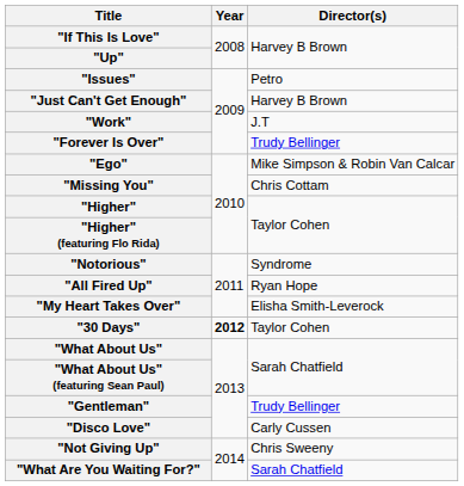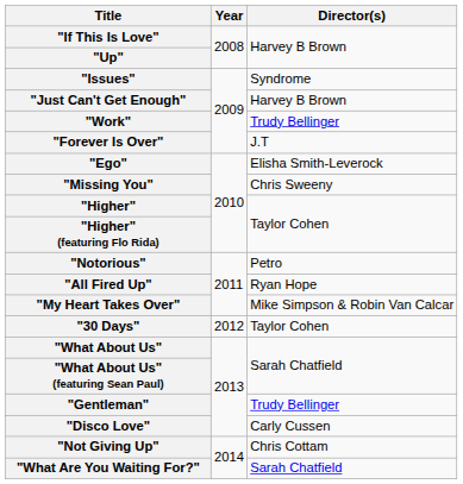 <table class="wikitable plainrowheaders">
 <tr>
 <th scope="col" style="width:15em;">Title</th>
 <th scope="col">Year</th>
 <th scope="col">Director(s)</th>
 </tr>
 <tr>
 <th scope="row">"If This Is Love"</th>
 <td rowspan="2">2008</td>
 <td rowspan="2">Harvey B Brown</td>
 </tr>
 <tr>
 <th scope="row">"Up"</th>
 </tr>
 <tr>
 <th scope="row">"Issues"</th>
 <td rowspan="4">2009</td>
-<td>Petro</td>
+<td>Syndrome</td>
 </tr>
 <tr>
 <th scope="row">"Just Can't Get Enough"</th>
 <td>Harvey B Brown</td>
 </tr>
 <tr>
 <th scope="row">"Work"</th>
-<td>J.T</td>
+<td><a href='#'>Trudy Bellinger</a></td>
 </tr>
 <tr>
 <th scope="row">"Forever Is Over"</th>
-<td><a href='#'>Trudy Bellinger</a></td>
+<td>J.T</td>
 </tr>
 <tr>
 <th scope="row">"Ego"</th>
 <td rowspan="4">2010</td>
-<td>Mike Simpson & Robin Van Calcar</td>
+<td>Elisha Smith-Leverock</td>
 </tr>
 <tr>
 <th scope="row">"Missing You"</th>
-<td>Chris Cottam</td>
+<td>Chris Sweeny</td>
 </tr>
 <tr>
 <th scope="row">"Higher"</th>
 <td rowspan="2">Taylor Cohen</td>
 </tr>
 <tr>
 <th scope="row">"Higher"<br><small>(featuring Flo Rida)</small></th>
 </tr>
 <tr>
 <th scope="row">"Notorious"</th>
 <td rowspan="3">2011</td>
-<td>Syndrome</td>
+<td>Petro</td>
 </tr>
 <tr>
 <th scope="row">"All Fired Up"</th>
 <td>Ryan Hope</td>
 </tr>
 <tr>
 <th scope="row">"My Heart Takes Over"</th>
-<td>Elisha Smith-Leverock</td>
+<td>Mike Simpson & Robin Van Calcar</td>
 </tr>
 <tr>
 <th scope="row">"30 Days"</th>
-<td><strong>2012</strong></td>
+<td>2012</td>
 <td>Taylor Cohen</td>
 </tr>
 <tr>
 <th scope="row">"What About Us"</th>
 <td rowspan="4">2013</td>
 <td rowspan="2">Sarah Chatfield</td>
 </tr>
 <tr>
 <th scope="row">"What About Us"<br><small>(featuring Sean Paul)</small></th>
 </tr>
 <tr>
 <th scope="row">"Gentleman"</th>
 <td><a href='#'>Trudy Bellinger</a></td>
 </tr>
 <tr>
 <th scope="row">"Disco Love"</th>
 <td>Carly Cussen</td>
 </tr>
 <tr>
 <th scope="row">"Not Giving Up"</th>
 <td rowspan="2">2014</td>
-<td>Chris Sweeny</td>
+<td>Chris Cottam</td>
 </tr>
 <tr>
 <th scope="row">"What Are You Waiting For?"</th>
 <td><a href='#'>Sarah Chatfield</a></td>
 </tr>
 </table>
